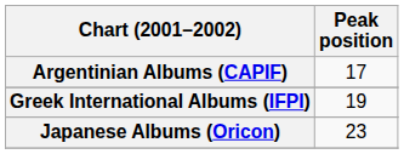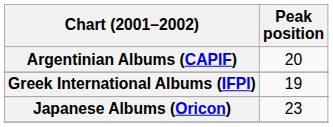 <table class="wikitable sortable plainrowheaders" style="text-align:center">
 <tr>
 <th>Chart (2001–2002)</th>
 <th>Peak<br>position</th>
 </tr>
 <tr>
 <th scope="row">Argentinian Albums (<a href='#'>CAPIF</a>)</th>
-<td align="center">17</td>
+<td align="center">20</td>
 </tr>
 <tr>
 </tr>
 <tr>
 </tr>
 <tr>
 <th scope="row">Greek International Albums (<a href='#'>IFPI</a>)</th>
 <td align="center">19</td>
 </tr>
 <tr>
 </tr>
 <tr>
 <th scope="row">Japanese Albums (<a href='#'>Oricon</a>)</th>
 <td>23</td>
 </tr>
 <tr>
 </tr>
 <tr>
 </tr>
 <tr>
 </tr>
 </table>
